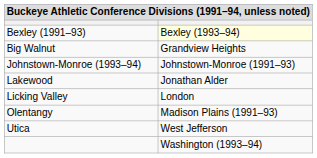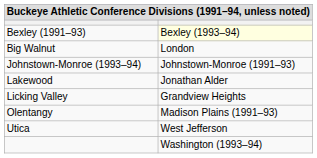 <table class="wikitable">
 <tr style="background:#ccf;">
 <th colspan="4" style="background:#ddd;">Buckeye Athletic Conference Divisions (1991–94, unless noted)</th>
 </tr>
 <tr>
 <th></th>
 <th></th>
 </tr>
 <tr>
 <td>Bexley (1991–93)</td>
 <td style="background: lightyellow;">Bexley (1993–94)</td>
 </tr>
 <tr>
 <td>Big Walnut</td>
-<td>Grandview Heights</td>
+<td>London</td>
 </tr>
 <tr>
 <td>Johnstown-Monroe (1993–94)</td>
 <td>Johnstown-Monroe (1991–93)</td>
 </tr>
 <tr>
 <td>Lakewood</td>
 <td>Jonathan Alder</td>
 </tr>
 <tr>
 <td>Licking Valley</td>
-<td>London</td>
+<td>Grandview Heights</td>
 </tr>
 <tr>
 <td>Olentangy</td>
 <td>Madison Plains (1991–93)</td>
 </tr>
 <tr>
 <td>Utica</td>
 <td>West Jefferson</td>
 </tr>
 <tr>
 <td></td>
 <td>Washington (1993–94)</td>
 </tr>
 </table>
